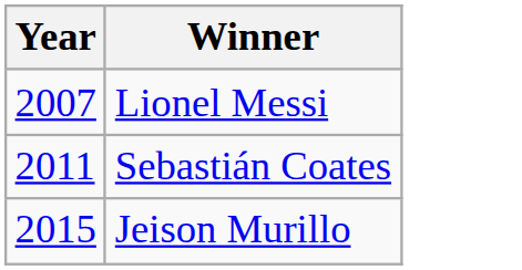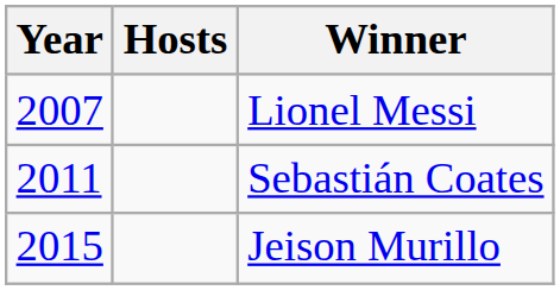 <table class=wikitable>
 <tr>
 <th>Year</th>
+<th>Hosts</th>
 <th>Winner</th>
 </tr>
 <tr>
 <td><a href='#'>2007</a></td>
+<td></td>
 <td> <a href='#'>Lionel Messi</a></td>
 </tr>
 <tr>
 <td><a href='#'>2011</a></td>
+<td></td>
 <td> <a href='#'>Sebastián Coates</a></td>
 </tr>
 <tr>
 <td><a href='#'>2015</a></td>
+<td></td>
 <td> <a href='#'>Jeison Murillo</a></td>
 </tr>
 </table>
